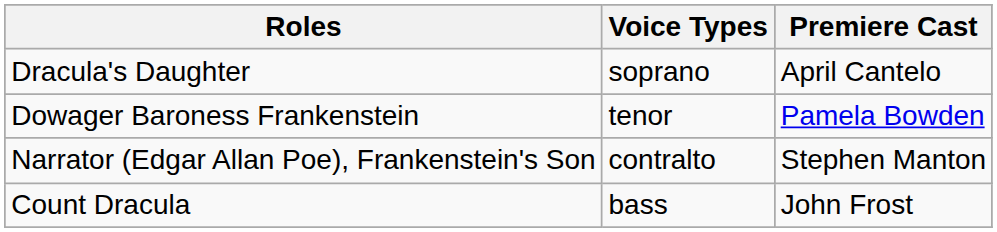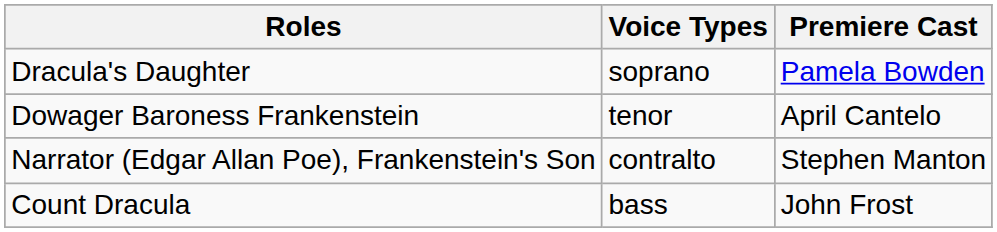 <table class="wikitable">
 <tr>
 <th>Roles</th>
 <th>Voice Types</th>
 <th>Premiere Cast</th>
 </tr>
 <tr>
 <td>Dracula's Daughter</td>
 <td>soprano</td>
-<td>April Cantelo</td>
+<td><a href='#'>Pamela Bowden</a></td>
 </tr>
 <tr>
 <td>Dowager Baroness Frankenstein</td>
 <td>tenor</td>
-<td><a href='#'>Pamela Bowden</a></td>
+<td>April Cantelo</td>
 </tr>
 <tr>
 <td>Narrator (Edgar Allan Poe), Frankenstein's Son</td>
 <td>contralto</td>
 <td>Stephen Manton</td>
 </tr>
 <tr>
 <td>Count Dracula</td>
 <td>bass</td>
 <td>John Frost</td>
 </tr>
 </table>
